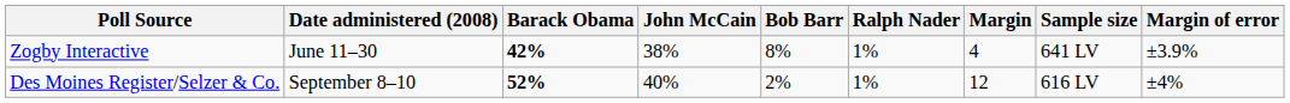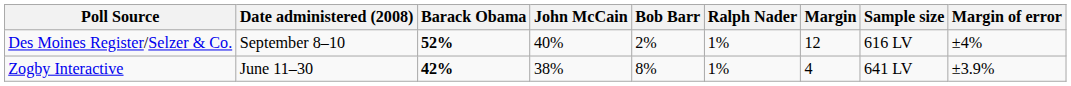 <table class="wikitable collapsible">
 <tr>
 <th>Poll Source</th>
 <th>Date administered (2008)</th>
 <th>Barack Obama</th>
 <th>John McCain</th>
 <th>Bob Barr</th>
 <th>Ralph Nader</th>
 <th>Margin</th>
 <th>Sample size</th>
 <th>Margin of error</th>
 </tr>
 <tr>
+<td><a href='#'>Des Moines Register</a>/<a href='#'>Selzer & Co.</a></td>
+<td>September 8–10</td>
+<td><strong>52%</strong></td>
+<td>40%</td>
+<td>2%</td>
+<td>1%</td>
+<td>12</td>
+<td>616 LV</td>
+<td>±4%</td>
+</tr>
+<tr>
 <td><a href='#'>Zogby Interactive</a></td>
 <td>June 11–30</td>
 <td><strong>42%</strong></td>
 <td>38%</td>
 <td>8%</td>
 <td>1%</td>
 <td>4</td>
 <td>641 LV</td>
 <td>±3.9%</td>
 </tr>
-<tr>
-<td><a href='#'>Des Moines Register</a>/<a href='#'>Selzer & Co.</a></td>
-<td>September 8–10</td>
-<td><strong>52%</strong></td>
-<td>40%</td>
-<td>2%</td>
-<td>1%</td>
-<td>12</td>
-<td>616 LV</td>
-<td>±4%</td>
-</tr>
 </table>
